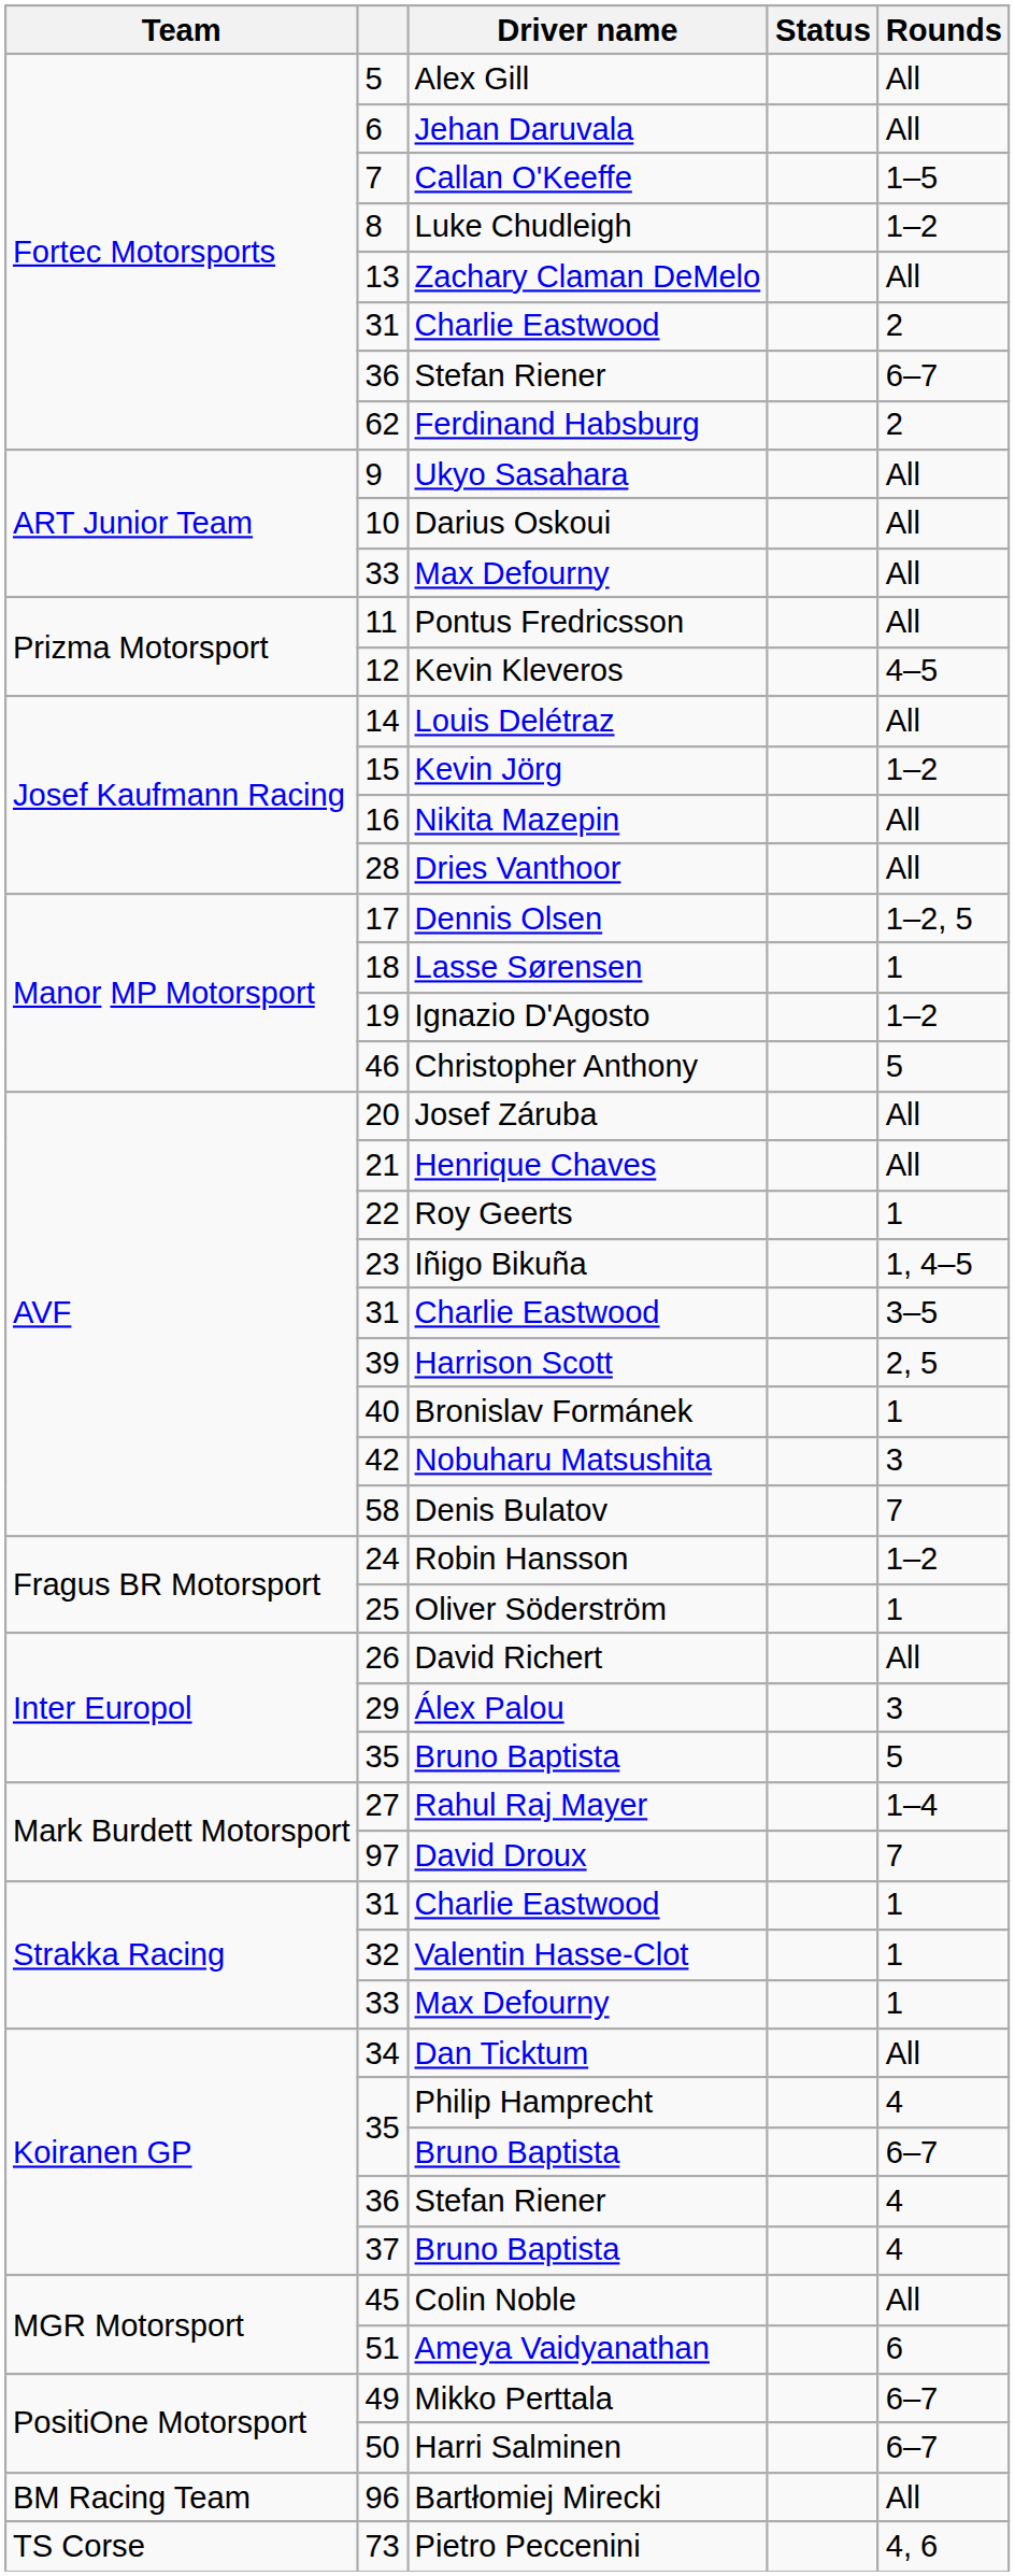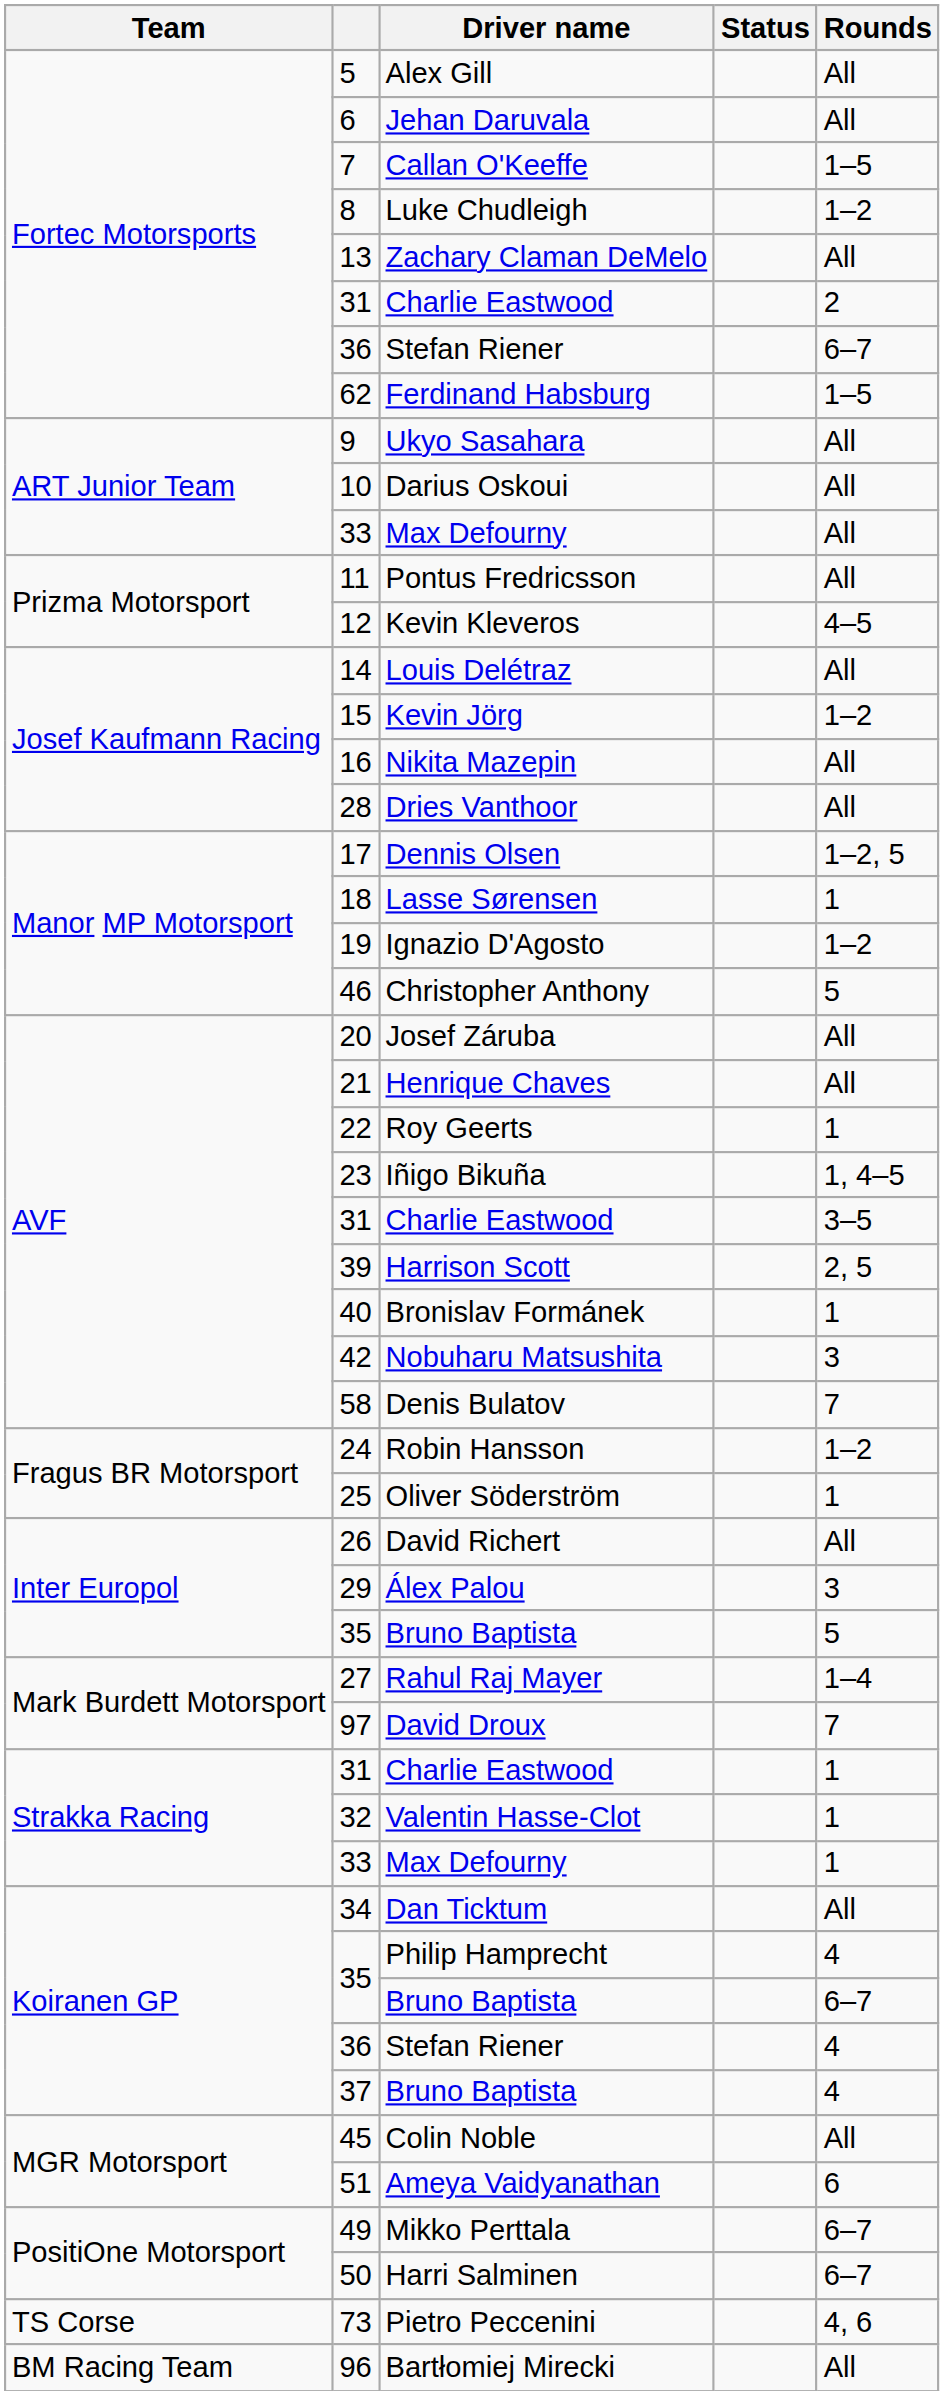 <table class="wikitable" style="font-size: 85%">
 <tr>
 <th>Team</th>
 <th></th>
 <th>Driver name</th>
 <th>Status</th>
 <th>Rounds</th>
 </tr>
 <tr>
 <td rowspan=8> <a href='#'>Fortec Motorsports</a></td>
 <td>5</td>
 <td> Alex Gill</td>
 <td align=center></td>
 <td>All</td>
 </tr>
 <tr>
 <td>6</td>
 <td> <a href='#'>Jehan Daruvala</a></td>
 <td align=center></td>
 <td>All</td>
 </tr>
 <tr>
 <td>7</td>
 <td> <a href='#'>Callan O'Keeffe</a></td>
 <td></td>
 <td>1–5</td>
 </tr>
 <tr>
 <td>8</td>
 <td> Luke Chudleigh</td>
 <td></td>
 <td>1–2</td>
 </tr>
 <tr>
 <td>13</td>
 <td> <a href='#'>Zachary Claman DeMelo</a></td>
 <td align=center></td>
 <td>All</td>
 </tr>
 <tr>
 <td>31</td>
 <td> <a href='#'>Charlie Eastwood</a></td>
 <td></td>
 <td>2</td>
 </tr>
 <tr>
 <td>36</td>
 <td> Stefan Riener</td>
 <td></td>
 <td>6–7</td>
 </tr>
 <tr>
 <td>62</td>
 <td> <a href='#'>Ferdinand Habsburg</a></td>
 <td align=center></td>
-<td>2</td>
+<td>1–5</td>
 </tr>
 <tr>
 <td rowspan=3> <a href='#'>ART Junior Team</a></td>
 <td>9</td>
 <td> <a href='#'>Ukyo Sasahara</a></td>
 <td></td>
 <td>All</td>
 </tr>
 <tr>
 <td>10</td>
 <td> Darius Oskoui</td>
 <td align=center></td>
 <td>All</td>
 </tr>
 <tr>
 <td>33</td>
 <td> <a href='#'>Max Defourny</a></td>
 <td align=center></td>
 <td>All</td>
 </tr>
 <tr>
 <td rowspan=2> Prizma Motorsport</td>
 <td>11</td>
 <td> Pontus Fredricsson</td>
 <td align=center></td>
 <td>All</td>
 </tr>
 <tr>
 <td>12</td>
 <td> Kevin Kleveros</td>
 <td></td>
 <td>4–5</td>
 </tr>
 <tr>
 <td rowspan=4> <a href='#'>Josef Kaufmann Racing</a></td>
 <td>14</td>
 <td> <a href='#'>Louis Delétraz</a></td>
 <td></td>
 <td>All</td>
 </tr>
 <tr>
 <td>15</td>
 <td> <a href='#'>Kevin Jörg</a></td>
 <td></td>
 <td>1–2</td>
 </tr>
 <tr>
 <td>16</td>
 <td> <a href='#'>Nikita Mazepin</a></td>
 <td align=center></td>
 <td>All</td>
 </tr>
 <tr>
 <td>28</td>
 <td> <a href='#'>Dries Vanthoor</a></td>
 <td align=center></td>
 <td>All</td>
 </tr>
 <tr>
 <td rowspan=4> <a href='#'>Manor</a> <a href='#'>MP Motorsport</a></td>
 <td>17</td>
 <td> <a href='#'>Dennis Olsen</a></td>
 <td></td>
 <td>1–2, 5</td>
 </tr>
 <tr>
 <td>18</td>
 <td> <a href='#'>Lasse Sørensen</a></td>
 <td></td>
 <td>1</td>
 </tr>
 <tr>
 <td>19</td>
 <td> Ignazio D'Agosto</td>
 <td></td>
 <td>1–2</td>
 </tr>
 <tr>
 <td>46</td>
 <td> Christopher Anthony</td>
 <td></td>
 <td>5</td>
 </tr>
 <tr>
 <td rowspan=9> <a href='#'>AVF</a></td>
 <td>20</td>
 <td> Josef Záruba</td>
 <td></td>
 <td>All</td>
 </tr>
 <tr>
 <td>21</td>
 <td> <a href='#'>Henrique Chaves</a></td>
 <td></td>
 <td>All</td>
 </tr>
 <tr>
 <td>22</td>
 <td> Roy Geerts</td>
 <td></td>
 <td>1</td>
 </tr>
 <tr>
 <td>23</td>
 <td> Iñigo Bikuña</td>
 <td align=center></td>
 <td>1, 4–5</td>
 </tr>
 <tr>
 <td>31</td>
 <td> <a href='#'>Charlie Eastwood</a></td>
 <td></td>
 <td>3–5</td>
 </tr>
 <tr>
 <td>39</td>
 <td> <a href='#'>Harrison Scott</a></td>
 <td></td>
 <td>2, 5</td>
 </tr>
 <tr>
 <td>40</td>
 <td> Bronislav Formánek</td>
 <td></td>
 <td>1</td>
 </tr>
 <tr>
 <td>42</td>
 <td> <a href='#'>Nobuharu Matsushita</a></td>
 <td></td>
 <td>3</td>
 </tr>
 <tr>
 <td>58</td>
 <td> Denis Bulatov</td>
 <td align=center></td>
 <td>7</td>
 </tr>
 <tr>
 <td rowspan=2> Fragus BR Motorsport</td>
 <td>24</td>
 <td> Robin Hansson</td>
 <td></td>
 <td>1–2</td>
 </tr>
 <tr>
 <td>25</td>
 <td> Oliver Söderström</td>
 <td align=center></td>
 <td>1</td>
 </tr>
 <tr>
 <td rowspan=3> <a href='#'>Inter Europol</a></td>
 <td>26</td>
 <td> David Richert</td>
 <td></td>
 <td>All</td>
 </tr>
 <tr>
 <td>29</td>
 <td> <a href='#'>Álex Palou</a></td>
 <td></td>
 <td>3</td>
 </tr>
 <tr>
 <td>35</td>
 <td> <a href='#'>Bruno Baptista</a></td>
 <td></td>
 <td>5</td>
 </tr>
 <tr>
 <td rowspan=2> Mark Burdett Motorsport</td>
 <td>27</td>
 <td> <a href='#'>Rahul Raj Mayer</a></td>
 <td></td>
 <td>1–4</td>
 </tr>
 <tr>
 <td>97</td>
 <td> <a href='#'>David Droux</a></td>
 <td align=center></td>
 <td>7</td>
 </tr>
 <tr>
 <td rowspan=3> <a href='#'>Strakka Racing</a></td>
 <td>31</td>
 <td> <a href='#'>Charlie Eastwood</a></td>
 <td></td>
 <td>1</td>
 </tr>
 <tr>
 <td>32</td>
 <td> <a href='#'>Valentin Hasse-Clot</a></td>
 <td></td>
 <td>1</td>
 </tr>
 <tr>
 <td>33</td>
 <td> <a href='#'>Max Defourny</a></td>
 <td align=center></td>
 <td>1</td>
 </tr>
 <tr>
 <td rowspan=5> <a href='#'>Koiranen GP</a></td>
 <td>34</td>
 <td> <a href='#'>Dan Ticktum</a></td>
 <td align=center></td>
 <td>All</td>
 </tr>
 <tr>
 <td rowspan=2>35</td>
 <td> Philip Hamprecht</td>
 <td></td>
 <td>4</td>
 </tr>
 <tr>
 <td> <a href='#'>Bruno Baptista</a></td>
 <td></td>
 <td>6–7</td>
 </tr>
 <tr>
 <td>36</td>
 <td> Stefan Riener</td>
 <td></td>
 <td>4</td>
 </tr>
 <tr>
 <td>37</td>
 <td> <a href='#'>Bruno Baptista</a></td>
 <td></td>
 <td>4</td>
 </tr>
 <tr>
 <td rowspan=2> MGR Motorsport</td>
 <td>45</td>
 <td> Colin Noble</td>
 <td></td>
 <td>All</td>
 </tr>
 <tr>
 <td>51</td>
 <td> <a href='#'>Ameya Vaidyanathan</a></td>
 <td></td>
 <td>6</td>
 </tr>
 <tr>
 <td rowspan=2> PositiOne Motorsport</td>
 <td>49</td>
 <td> Mikko Perttala</td>
 <td></td>
 <td>6–7</td>
 </tr>
 <tr>
 <td>50</td>
 <td> Harri Salminen</td>
 <td></td>
 <td>6–7</td>
 </tr>
 <tr>
+<td> TS Corse</td>
+<td>73</td>
+<td> Pietro Peccenini</td>
+<td></td>
+<td>4, 6</td>
+</tr>
+<tr>
 <td> BM Racing Team</td>
 <td>96</td>
 <td> Bartłomiej Mirecki</td>
 <td></td>
 <td>All</td>
 </tr>
-<tr>
-<td> TS Corse</td>
-<td>73</td>
-<td> Pietro Peccenini</td>
-<td></td>
-<td>4, 6</td>
-</tr>
 </table>
